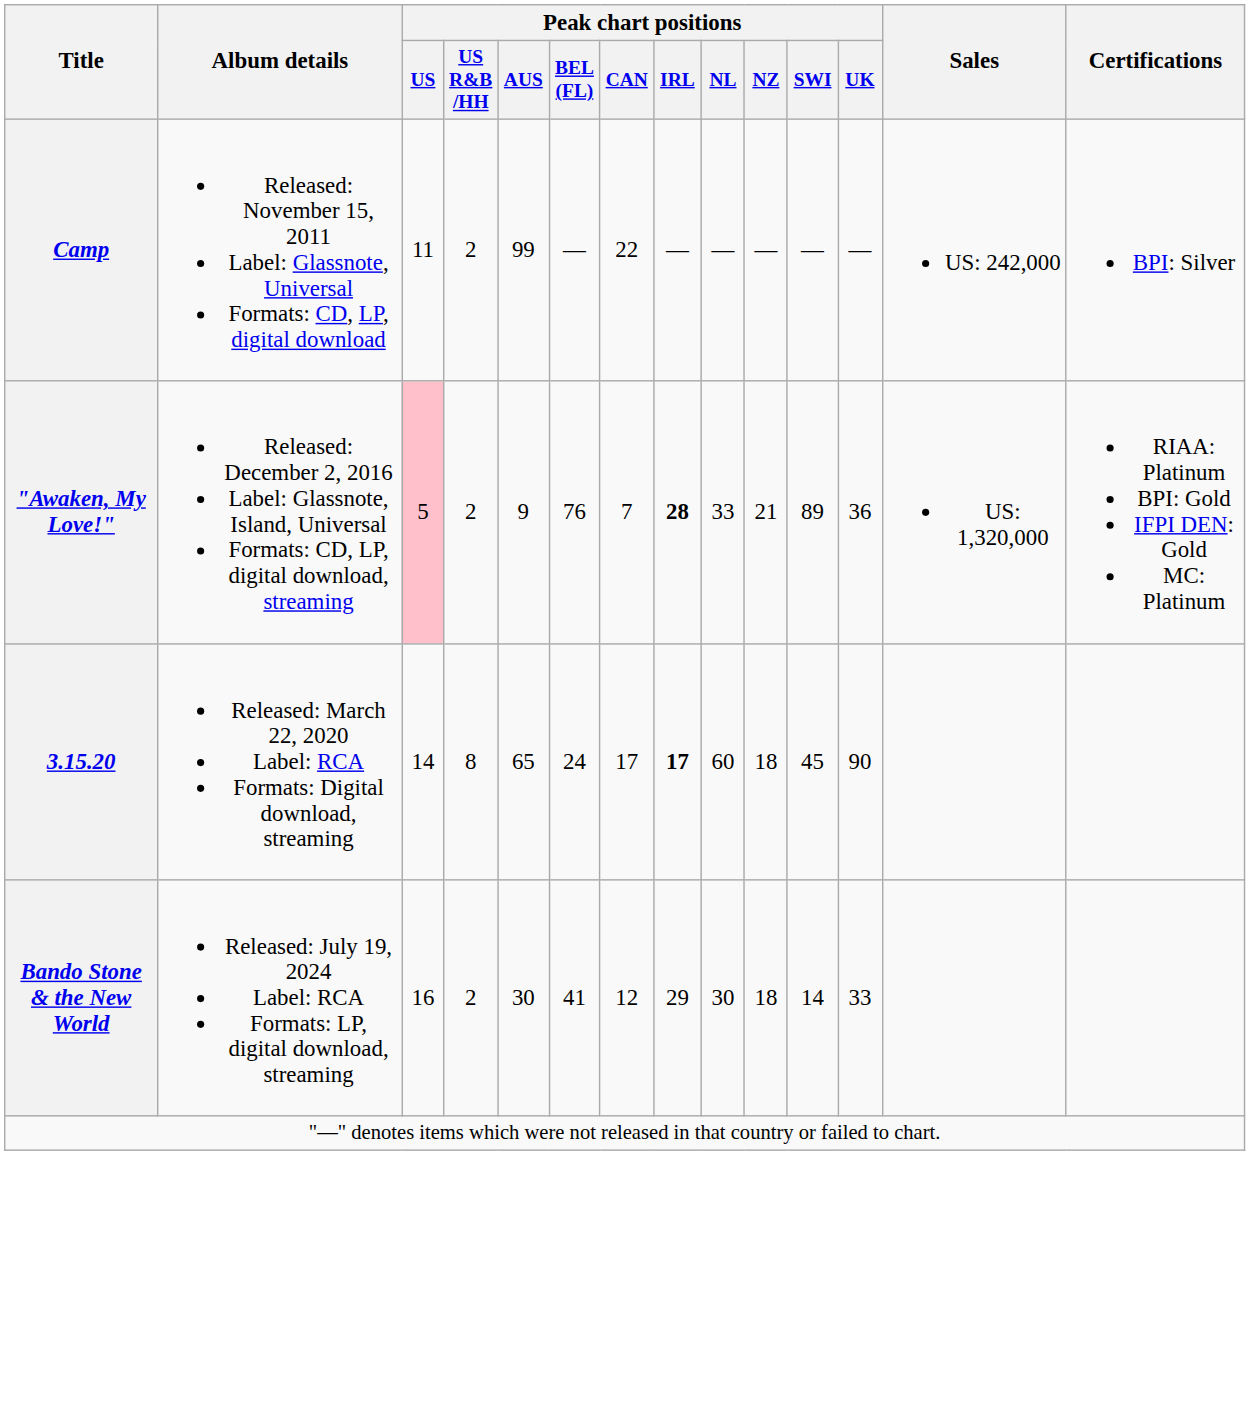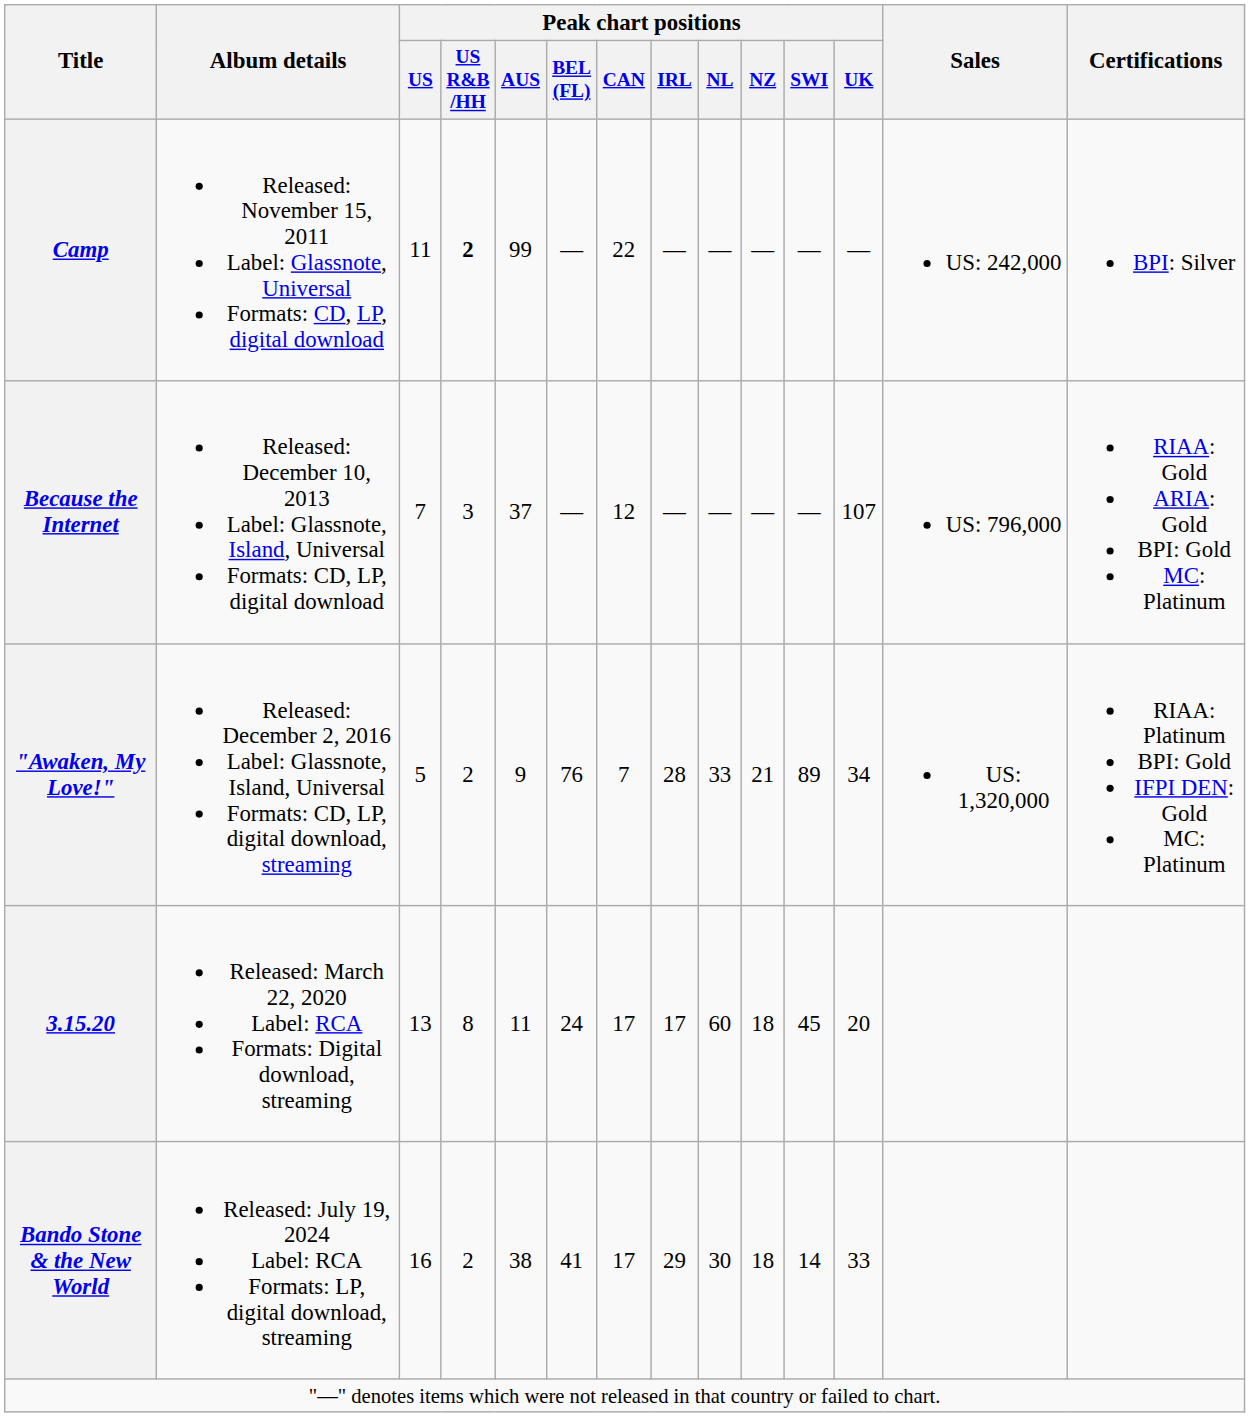 <table class="wikitable plainrowheaders" style="text-align:center;">
 <tr>
 <th scope="col" rowspan="2" style="width:11em;">Title</th>
 <th scope="col" rowspan="2" style="width:18em;">Album details</th>
 <th scope="col" colspan="10">Peak chart positions</th>
 <th scope="col" rowspan="2" style="width:10em;">Sales</th>
 <th scope="col" rowspan="2" style="width:10em;">Certifications</th>
 </tr>
 <tr>
 <th scope="col" style="width:2.5em;font-size:85%;"><a href='#'>US</a><br></th>
 <th scope="col" style="width:2.5em;font-size:85%;"><a href='#'>US<br>R&B<br>/HH</a><br></th>
 <th scope="col" style="width:2.5em;font-size:85%;"><a href='#'>AUS</a><br></th>
 <th scope="col" style="width:2.5em;font-size:85%;"><a href='#'>BEL<br>(FL)</a><br></th>
 <th scope="col" style="width:2.5em;font-size:85%;"><a href='#'>CAN</a><br></th>
 <th scope="col" style="width:2.5em;font-size:85%;"><a href='#'>IRL</a><br></th>
 <th scope="col" style="width:2.5em;font-size:85%;"><a href='#'>NL</a><br></th>
 <th scope="col" style="width:2.5em;font-size:85%;"><a href='#'>NZ</a><br></th>
 <th scope="col" style="width:2.5em;font-size:85%;"><a href='#'>SWI</a><br></th>
 <th scope="col" style="width:2.5em;font-size:85%;"><a href='#'>UK</a><br></th>
 </tr>
 <tr>
 <th scope="row"><em><a href='#'>Camp</a></em></th>
 <td><br><ul><li>Released: November 15, 2011</li><li>Label: <a href='#'>Glassnote</a>, <a href='#'>Universal</a></li><li>Formats: <a href='#'>CD</a>, <a href='#'>LP</a>, <a href='#'>digital download</a></li></ul></td>
 <td>11</td>
-<td>2</td>
+<td><strong>2</strong></td>
 <td>99</td>
 <td>—</td>
 <td>22</td>
 <td>—</td>
 <td>—</td>
 <td>—</td>
 <td>—</td>
 <td>—</td>
 <td><br><ul><li>US: 242,000</li></ul></td>
 <td><br><ul><li><a href='#'>BPI</a>: Silver</li></ul></td>
 </tr>
 <tr>
+<th scope="row"><em><a href='#'>Because the Internet</a></em></th>
+<td><br><ul><li>Released: December 10, 2013</li><li>Label: Glassnote, <a href='#'>Island</a>, Universal</li><li>Formats: CD, LP, digital download</li></ul></td>
+<td>7</td>
+<td>3</td>
+<td>37</td>
+<td>—</td>
+<td>12</td>
+<td>—</td>
+<td>—</td>
+<td>—</td>
+<td>—</td>
+<td>107</td>
+<td><br><ul><li>US: 796,000</li></ul></td>
+<td><br><ul><li><a href='#'>RIAA</a>: Gold</li><li><a href='#'>ARIA</a>: Gold</li><li>BPI: Gold</li><li><a href='#'>MC</a>: Platinum</li></ul></td>
+</tr>
+<tr>
 <th scope="row"><em><a href='#'>"Awaken, My Love!"</a></em></th>
 <td><br><ul><li>Released: December 2, 2016</li><li>Label: Glassnote, Island, Universal</li><li>Formats: CD, LP, digital download, <a href='#'>streaming</a></li></ul></td>
-<td style="background: pink;">5</td>
+<td>5</td>
 <td>2</td>
 <td>9</td>
 <td>76</td>
 <td>7</td>
-<td><strong>28</strong></td>
+<td>28</td>
 <td>33</td>
 <td>21</td>
 <td>89</td>
-<td>36</td>
+<td>34</td>
 <td><br><ul><li>US: 1,320,000</li></ul></td>
 <td><br><ul><li>RIAA: Platinum</li><li>BPI: Gold</li><li><a href='#'>IFPI DEN</a>: Gold</li><li>MC: Platinum</li></ul></td>
 </tr>
 <tr>
 <th scope="row"><em><a href='#'>3.15.20</a></em></th>
 <td><br><ul><li>Released: March 22, 2020</li><li>Label: <a href='#'>RCA</a></li><li>Formats: Digital download, streaming</li></ul></td>
-<td>14</td>
+<td>13</td>
 <td>8</td>
-<td>65</td>
+<td>11</td>
 <td>24</td>
 <td>17</td>
-<td><strong>17</strong></td>
+<td>17</td>
 <td>60</td>
 <td>18</td>
 <td>45</td>
-<td>90</td>
+<td>20</td>
 <td></td>
 <td></td>
 </tr>
 <tr>
 <th scope="row"><em><a href='#'>Bando Stone & the New World</a></em></th>
 <td><br><ul><li>Released: July 19, 2024</li><li>Label: RCA</li><li>Formats: LP, digital download, streaming</li></ul></td>
 <td>16</td>
 <td>2</td>
-<td>30<br></td>
+<td>38<br></td>
 <td>41</td>
-<td>12</td>
+<td>17</td>
 <td>29<br></td>
 <td>30</td>
 <td>18<br></td>
 <td>14</td>
 <td>33</td>
 <td></td>
 </tr>
 <tr>
 <td colspan="14" style="font-size:90%;">"—" denotes items which were not released in that country or failed to chart.</td>
 </tr>
 </table>
